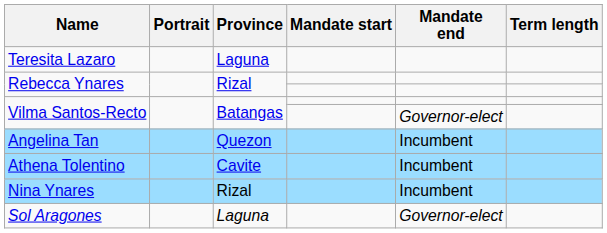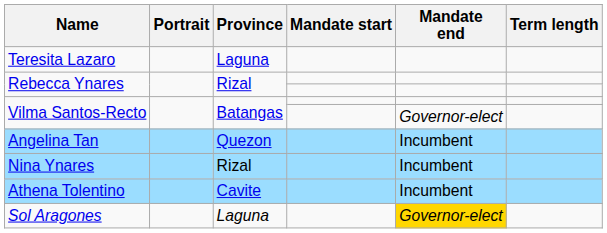 <table class="wikitable sortable">
 <tr>
 <th>Name</th>
 <th>Portrait</th>
 <th>Province</th>
 <th>Mandate start</th>
 <th>Mandate<br>end</th>
 <th>Term length</th>
 </tr>
 <tr>
 <td><a href='#'>Teresita Lazaro</a></td>
 <td></td>
 <td><a href='#'>Laguna</a></td>
 <td></td>
 <td></td>
 <td></td>
 </tr>
 <tr>
 <td rowspan="2"><a href='#'>Rebecca Ynares</a></td>
 <td rowspan="2"></td>
 <td rowspan="2"><a href='#'>Rizal</a></td>
 <td></td>
 <td></td>
 <td></td>
 </tr>
 <tr>
 <td></td>
 <td></td>
 <td></td>
 </tr>
 <tr>
 <td rowspan="2"><a href='#'>Vilma Santos-Recto</a></td>
 <td rowspan="2"></td>
 <td rowspan="2"><a href='#'>Batangas</a></td>
 <td></td>
 <td></td>
 <td></td>
 </tr>
 <tr>
 <td><em></em></td>
 <td><em>Governor-elect</em></td>
 <td><em></em></td>
 </tr>
 <tr>
 <td style="background-color: #9BDDFF"><a href='#'>Angelina Tan</a></td>
 <td style="background-color: #9BDDFF"></td>
 <td style="background-color: #9BDDFF"><a href='#'>Quezon</a></td>
 <td style="background-color: #9BDDFF"></td>
 <td style="background-color: #9BDDFF">Incumbent</td>
 <td style="background-color: #9BDDFF"></td>
 </tr>
 <tr>
-<td style="background-color: #9BDDFF"><a href='#'>Athena Tolentino</a></td>
+<td style="background-color: #9BDDFF"><a href='#'>Nina Ynares</a></td>
 <td style="background-color: #9BDDFF"></td>
-<td style="background-color: #9BDDFF"><a href='#'>Cavite</a></td>
+<td style="background-color: #9BDDFF">Rizal</td>
 <td style="background-color: #9BDDFF"></td>
 <td style="background-color: #9BDDFF">Incumbent</td>
 <td style="background-color: #9BDDFF"></td>
 </tr>
 <tr>
-<td style="background-color: #9BDDFF"><a href='#'>Nina Ynares</a></td>
+<td style="background-color: #9BDDFF"><a href='#'>Athena Tolentino</a></td>
 <td style="background-color: #9BDDFF"></td>
-<td style="background-color: #9BDDFF">Rizal</td>
+<td style="background-color: #9BDDFF"><a href='#'>Cavite</a></td>
 <td style="background-color: #9BDDFF"></td>
 <td style="background-color: #9BDDFF">Incumbent</td>
 <td style="background-color: #9BDDFF"></td>
 </tr>
 <tr>
 <td><em><a href='#'>Sol Aragones</a></em></td>
 <td></td>
 <td><em>Laguna</em></td>
 <td><em></em></td>
-<td><em>Governor-elect</em></td>
+<td style="background: gold;"><em>Governor-elect</em></td>
 <td><em></em></td>
 </tr>
 </table>
